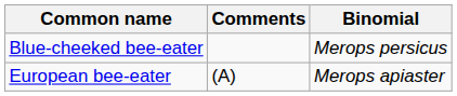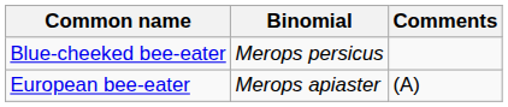 <table class="wikitable">
 <tr>
 <th>Common name</th>
+<th>Binomial</th>
 <th>Comments</th>
-<th>Binomial</th>
 </tr>
 <tr>
 <td><a href='#'>Blue-cheeked bee-eater</a></td>
+<td><em>Merops persicus</em></td>
 <td></td>
-<td><em>Merops persicus</em></td>
 </tr>
 <tr>
 <td><a href='#'>European bee-eater</a></td>
+<td><em>Merops apiaster</em></td>
 <td>(A)</td>
-<td><em>Merops apiaster</em></td>
 </tr>
 </table>
